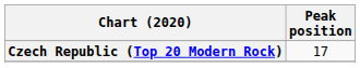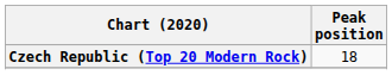 <table class="wikitable sortable plainrowheaders" style="text-align:center">
 <tr>
 <th scope="col">Chart (2020)</th>
 <th scope="col">Peak<br>position</th>
 </tr>
 <tr>
 </tr>
 <tr>
 <th scope="row">Czech Republic (<a href='#'>Top 20 Modern Rock</a>)</th>
-<td>17</td>
+<td>18</td>
 </tr>
 <tr>
 </tr>
 <tr>
 </tr>
 </table>
